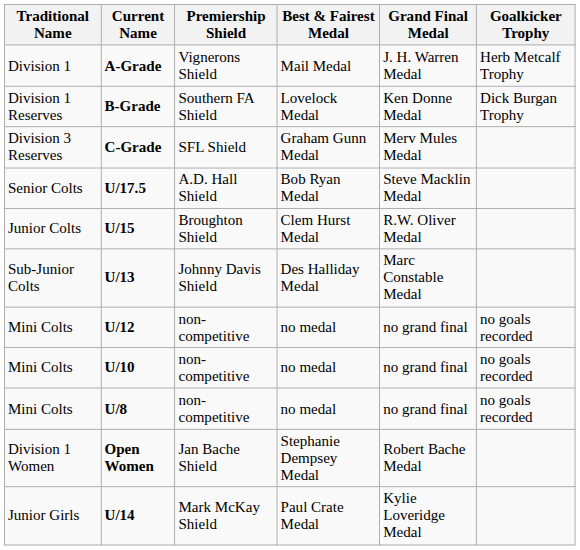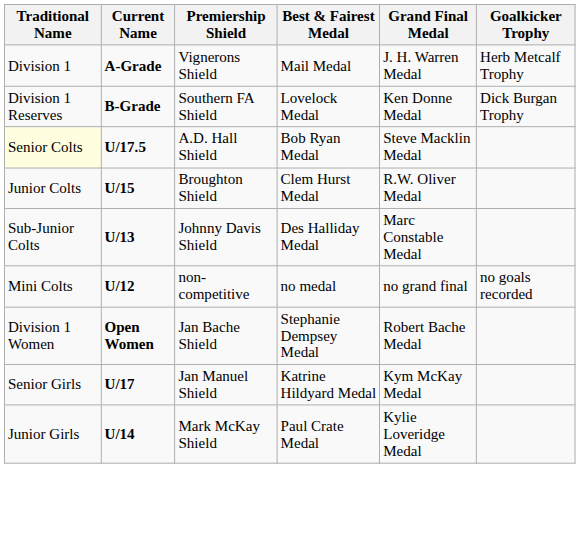 <table class="wikitable">
 <tr>
 <th>Traditional Name</th>
 <th>Current Name</th>
 <th>Premiership Shield</th>
 <th>Best & Fairest Medal</th>
 <th>Grand Final Medal</th>
 <th>Goalkicker Trophy</th>
 </tr>
 <tr>
 <td>Division 1</td>
 <td><strong>A-Grade</strong></td>
 <td>Vignerons Shield</td>
 <td>Mail Medal</td>
 <td>J. H. Warren Medal</td>
 <td>Herb Metcalf Trophy</td>
 </tr>
 <tr>
 <td>Division 1 Reserves</td>
 <td><strong>B-Grade</strong></td>
 <td>Southern FA Shield</td>
 <td>Lovelock Medal</td>
 <td>Ken Donne Medal</td>
 <td>Dick Burgan Trophy</td>
 </tr>
 <tr>
-<td>Division 3 Reserves</td>
-<td><strong>C-Grade</strong></td>
-<td>SFL Shield</td>
-<td>Graham Gunn Medal</td>
-<td>Merv Mules Medal</td>
-<td></td>
-</tr>
-<tr>
-<td>Senior Colts</td>
+<td style="background: lightyellow;">Senior Colts</td>
 <td><strong>U/17.5</strong></td>
 <td>A.D. Hall Shield</td>
 <td>Bob Ryan Medal</td>
 <td>Steve Macklin Medal</td>
 <td></td>
 </tr>
 <tr>
 <td>Junior Colts</td>
 <td><strong>U/15</strong></td>
 <td>Broughton Shield</td>
 <td>Clem Hurst Medal</td>
 <td>R.W. Oliver Medal</td>
 <td></td>
 </tr>
 <tr>
 <td>Sub-Junior Colts</td>
 <td><strong>U/13</strong></td>
 <td>Johnny Davis Shield</td>
 <td>Des Halliday Medal</td>
 <td>Marc Constable Medal</td>
 <td></td>
 </tr>
 <tr>
 <td>Mini Colts</td>
 <td><strong>U/12</strong></td>
 <td>non-competitive</td>
 <td>no medal</td>
 <td>no grand final</td>
 <td>no goals recorded</td>
 </tr>
 <tr>
-<td>Mini Colts</td>
-<td><strong>U/10</strong></td>
-<td>non-competitive</td>
-<td>no medal</td>
-<td>no grand final</td>
-<td>no goals recorded</td>
-</tr>
-<tr>
-<td>Mini Colts</td>
-<td><strong>U/8</strong></td>
-<td>non-competitive</td>
-<td>no medal</td>
-<td>no grand final</td>
-<td>no goals recorded</td>
-</tr>
-<tr>
 <td>Division 1 Women</td>
 <td><strong>Open Women</strong></td>
 <td>Jan Bache Shield</td>
 <td>Stephanie Dempsey Medal</td>
 <td>Robert Bache Medal</td>
+<td></td>
+</tr>
+<tr>
+<td>Senior Girls</td>
+<td><strong>U/17</strong></td>
+<td>Jan Manuel Shield</td>
+<td>Katrine Hildyard Medal</td>
+<td>Kym McKay Medal</td>
 <td></td>
 </tr>
 <tr>
 <td>Junior Girls</td>
 <td><strong>U/14</strong></td>
 <td>Mark McKay Shield</td>
 <td>Paul Crate Medal</td>
 <td>Kylie Loveridge Medal</td>
 <td></td>
 </tr>
 </table>
